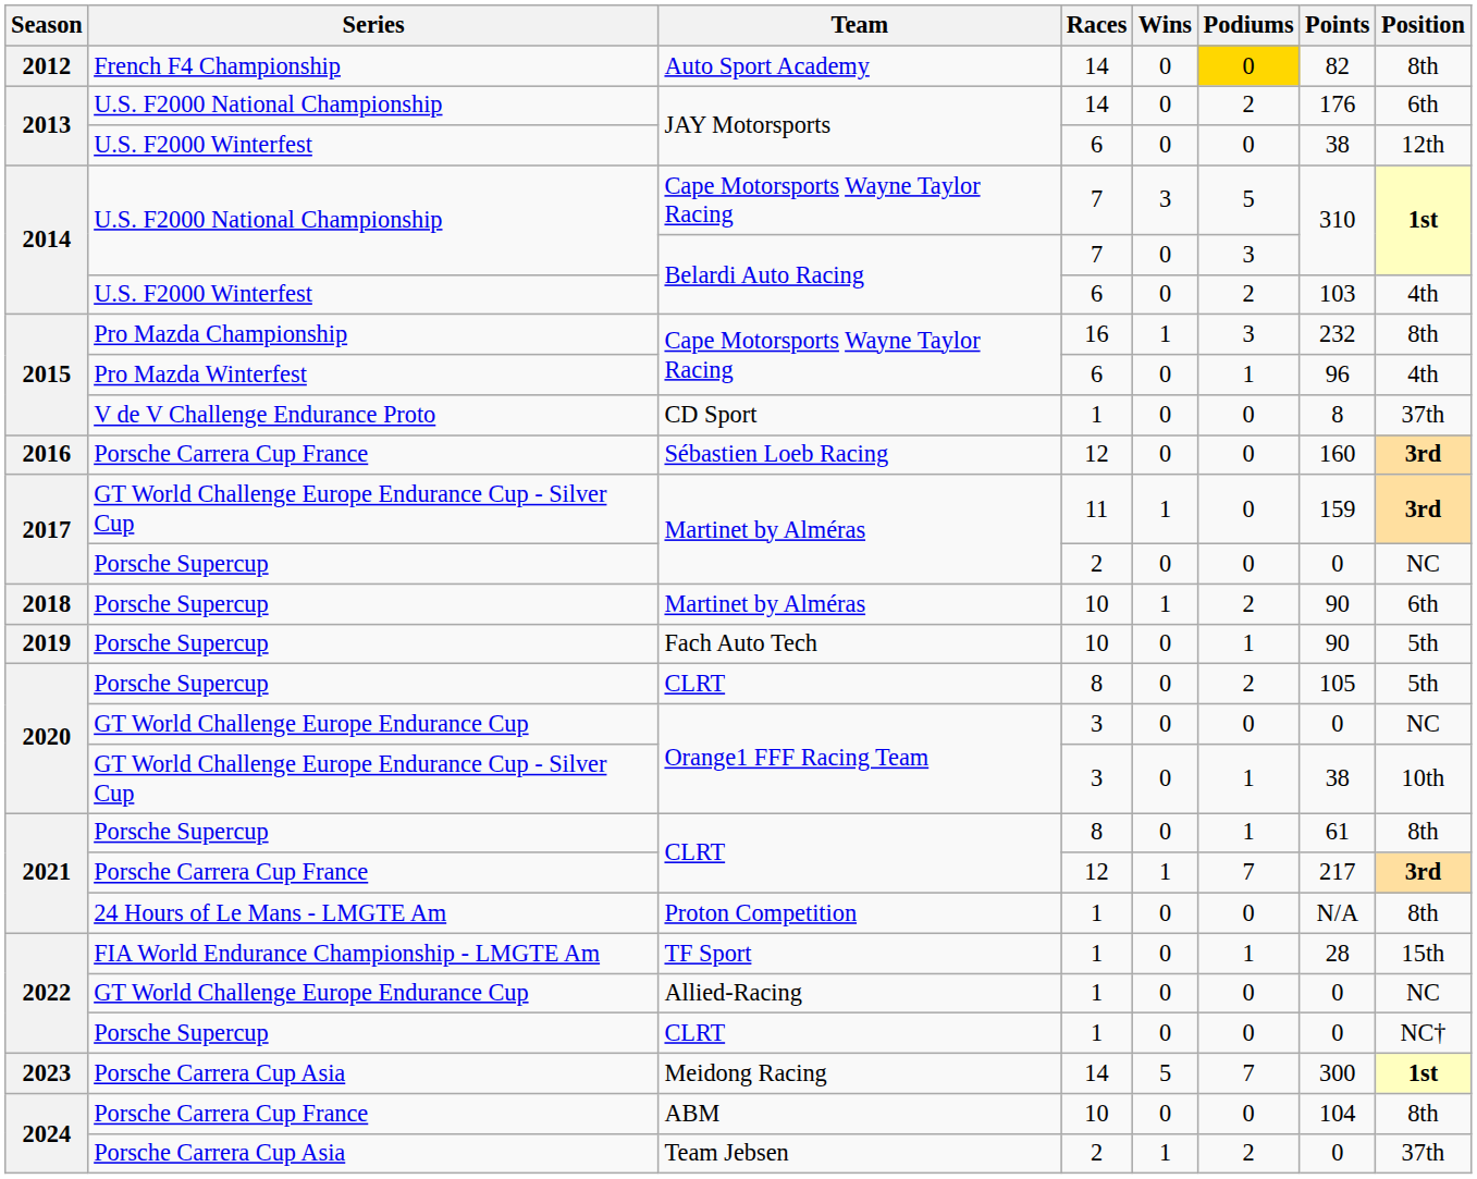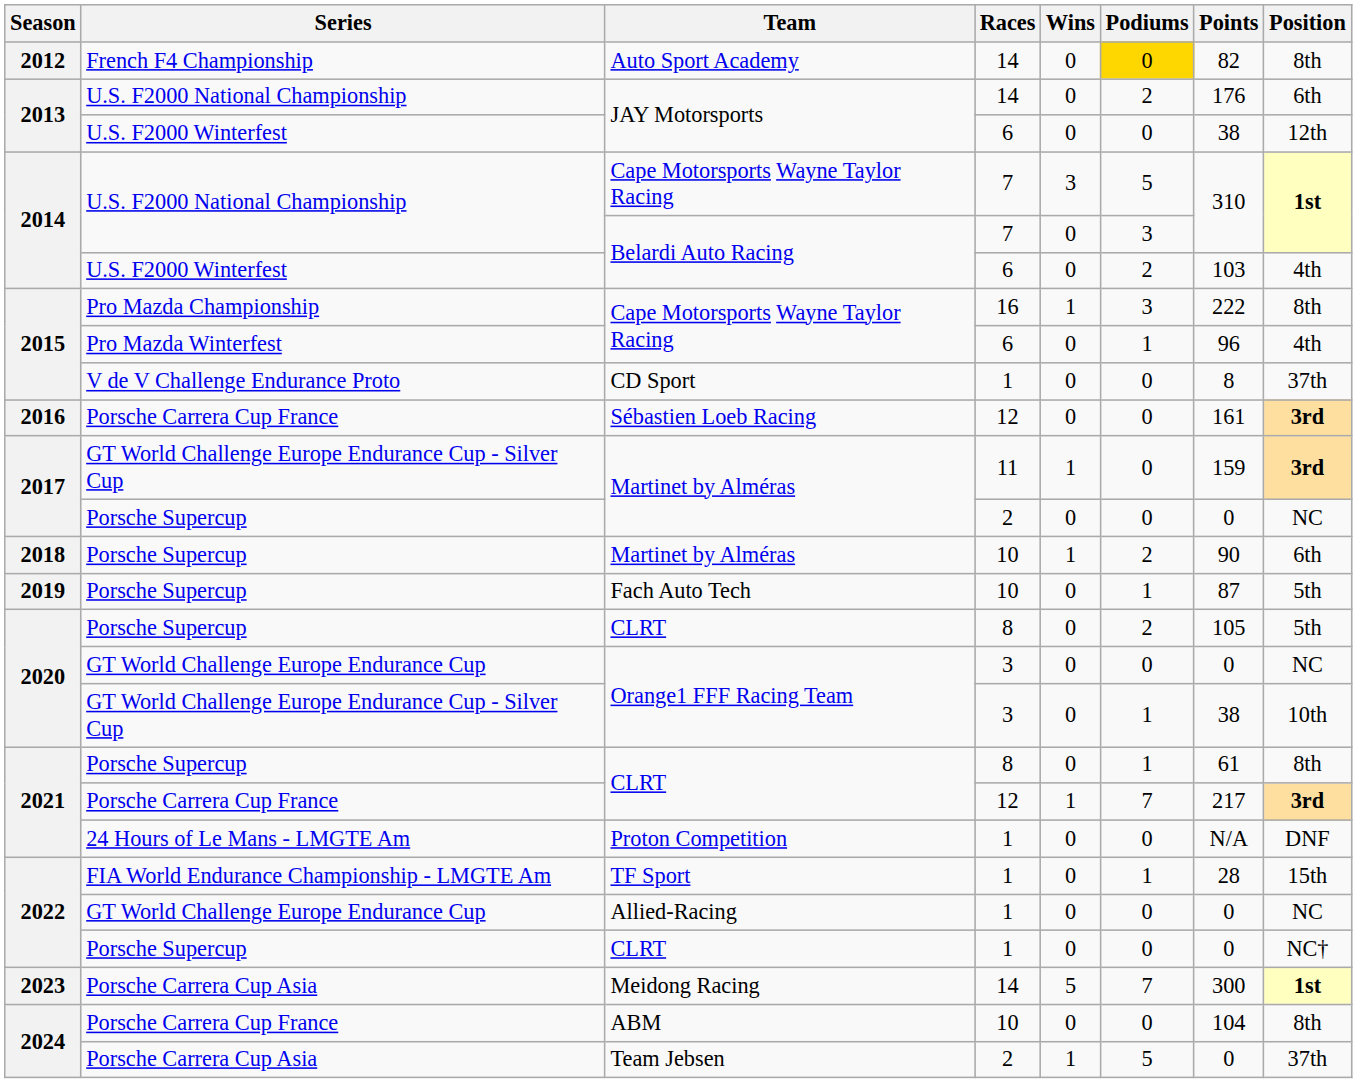 <table class="wikitable" style="font-size: 90%; text-align:center">
 <tr>
 <th>Season</th>
 <th>Series</th>
 <th>Team</th>
 <th>Races</th>
 <th>Wins</th>
 <th>Podiums</th>
 <th>Points</th>
 <th>Position</th>
 </tr>
 <tr>
 <th>2012</th>
 <td align=left><a href='#'>French F4 Championship</a></td>
 <td align=left><a href='#'>Auto Sport Academy</a></td>
 <td>14</td>
 <td>0</td>
 <td style="background: gold;">0</td>
 <td>82</td>
 <td>8th</td>
 </tr>
 <tr>
 <th rowspan=2>2013</th>
 <td align=left><a href='#'>U.S. F2000 National Championship</a></td>
 <td align=left rowspan=2>JAY Motorsports</td>
 <td>14</td>
 <td>0</td>
 <td>2</td>
 <td>176</td>
 <td>6th</td>
 </tr>
 <tr>
 <td align=left><a href='#'>U.S. F2000 Winterfest</a></td>
 <td>6</td>
 <td>0</td>
 <td>0</td>
 <td>38</td>
 <td>12th</td>
 </tr>
 <tr>
 <th rowspan=3>2014</th>
 <td align=left rowspan=2><a href='#'>U.S. F2000 National Championship</a></td>
 <td align=left><a href='#'>Cape Motorsports</a> <a href='#'>Wayne Taylor Racing</a></td>
 <td>7</td>
 <td>3</td>
 <td>5</td>
 <td rowspan=2>310</td>
 <td rowspan=2 style="background:#FFFFBF;"><strong>1st</strong></td>
 </tr>
 <tr>
 <td align=left rowspan=2><a href='#'>Belardi Auto Racing</a></td>
 <td>7</td>
 <td>0</td>
 <td>3</td>
 </tr>
 <tr>
 <td align=left><a href='#'>U.S. F2000 Winterfest</a></td>
 <td>6</td>
 <td>0</td>
 <td>2</td>
 <td>103</td>
 <td>4th</td>
 </tr>
 <tr>
 <th rowspan=3>2015</th>
 <td align=left><a href='#'>Pro Mazda Championship</a></td>
 <td align=left rowspan=2><a href='#'>Cape Motorsports</a> <a href='#'>Wayne Taylor Racing</a></td>
 <td>16</td>
 <td>1</td>
 <td>3</td>
-<td>232</td>
+<td>222</td>
 <td>8th</td>
 </tr>
 <tr>
 <td align=left><a href='#'>Pro Mazda Winterfest</a></td>
 <td>6</td>
 <td>0</td>
 <td>1</td>
 <td>96</td>
 <td>4th</td>
 </tr>
 <tr>
 <td align=left><a href='#'>V de V Challenge Endurance Proto</a></td>
 <td align=left>CD Sport</td>
 <td>1</td>
 <td>0</td>
 <td>0</td>
 <td>8</td>
 <td>37th</td>
 </tr>
 <tr>
 <th>2016</th>
 <td align=left><a href='#'>Porsche Carrera Cup France</a></td>
 <td align=left><a href='#'>Sébastien Loeb Racing</a></td>
 <td>12</td>
 <td>0</td>
 <td>0</td>
-<td>160</td>
+<td>161</td>
 <td style="background:#FFDF9F;"><strong>3rd</strong></td>
 </tr>
 <tr>
 <th rowspan=2>2017</th>
 <td align=left><a href='#'>GT World Challenge Europe Endurance Cup - Silver Cup</a></td>
 <td align=left rowspan=2><a href='#'>Martinet by Alméras</a></td>
 <td>11</td>
 <td>1</td>
 <td>0</td>
 <td>159</td>
 <td style="background:#FFDF9F;"><strong>3rd</strong></td>
 </tr>
 <tr>
 <td align=left><a href='#'>Porsche Supercup</a></td>
 <td>2</td>
 <td>0</td>
 <td>0</td>
 <td>0</td>
 <td>NC</td>
 </tr>
 <tr>
 <th>2018</th>
 <td align=left><a href='#'>Porsche Supercup</a></td>
 <td align=left><a href='#'>Martinet by Alméras</a></td>
 <td>10</td>
 <td>1</td>
 <td>2</td>
 <td>90</td>
 <td>6th</td>
 </tr>
 <tr>
 <th>2019</th>
 <td align=left><a href='#'>Porsche Supercup</a></td>
 <td align=left>Fach Auto Tech</td>
 <td>10</td>
 <td>0</td>
 <td>1</td>
-<td>90</td>
+<td>87</td>
 <td>5th</td>
 </tr>
 <tr>
 <th rowspan=3>2020</th>
 <td align=left><a href='#'>Porsche Supercup</a></td>
 <td align=left><a href='#'>CLRT</a></td>
 <td>8</td>
 <td>0</td>
 <td>2</td>
 <td>105</td>
 <td>5th</td>
 </tr>
 <tr>
 <td align=left><a href='#'>GT World Challenge Europe Endurance Cup</a></td>
 <td align=left rowspan=2><a href='#'>Orange1 FFF Racing Team</a></td>
 <td>3</td>
 <td>0</td>
 <td>0</td>
 <td>0</td>
 <td>NC</td>
 </tr>
 <tr>
 <td align=left><a href='#'>GT World Challenge Europe Endurance Cup - Silver Cup</a></td>
 <td>3</td>
 <td>0</td>
 <td>1</td>
 <td>38</td>
 <td>10th</td>
 </tr>
 <tr>
 <th rowspan=3>2021</th>
 <td align=left><a href='#'>Porsche Supercup</a></td>
 <td align=left rowspan=2><a href='#'>CLRT</a></td>
 <td>8</td>
 <td>0</td>
 <td>1</td>
 <td>61</td>
 <td>8th</td>
 </tr>
 <tr>
 <td align=left><a href='#'>Porsche Carrera Cup France</a></td>
 <td>12</td>
 <td>1</td>
 <td>7</td>
 <td>217</td>
 <td style="background:#FFDF9F;"><strong>3rd</strong></td>
 </tr>
 <tr>
 <td align=left><a href='#'>24 Hours of Le Mans - LMGTE Am</a></td>
 <td align=left><a href='#'>Proton Competition</a></td>
 <td>1</td>
 <td>0</td>
 <td>0</td>
 <td>N/A</td>
-<td>8th</td>
+<td>DNF</td>
 </tr>
 <tr>
 <th rowspan="3">2022</th>
 <td align=left><a href='#'>FIA World Endurance Championship - LMGTE Am</a></td>
 <td align=left><a href='#'>TF Sport</a></td>
 <td>1</td>
 <td>0</td>
 <td>1</td>
 <td>28</td>
 <td>15th</td>
 </tr>
 <tr>
 <td align=left><a href='#'>GT World Challenge Europe Endurance Cup</a></td>
 <td align=left>Allied-Racing</td>
 <td>1</td>
 <td>0</td>
 <td>0</td>
 <td>0</td>
 <td>NC</td>
 </tr>
 <tr>
 <td align=left><a href='#'>Porsche Supercup</a></td>
 <td align=left><a href='#'>CLRT</a></td>
 <td>1</td>
 <td>0</td>
 <td>0</td>
 <td>0</td>
 <td>NC†</td>
 </tr>
 <tr>
 <th>2023</th>
 <td align=left><a href='#'>Porsche Carrera Cup Asia</a></td>
 <td align=left>Meidong Racing</td>
 <td>14</td>
 <td>5</td>
 <td>7</td>
 <td>300</td>
 <td style="background:#FFFFBF;"><strong>1st</strong></td>
 </tr>
 <tr>
 <th rowspan="2">2024</th>
 <td align=left><a href='#'>Porsche Carrera Cup France</a></td>
 <td align=left>ABM</td>
 <td>10</td>
 <td>0</td>
 <td>0</td>
 <td>104</td>
 <td>8th</td>
 </tr>
 <tr>
 <td align=left><a href='#'>Porsche Carrera Cup Asia</a></td>
 <td align=left>Team Jebsen</td>
 <td>2</td>
 <td>1</td>
-<td>2</td>
+<td>5</td>
 <td>0</td>
 <td>37th</td>
 </tr>
 </table>
